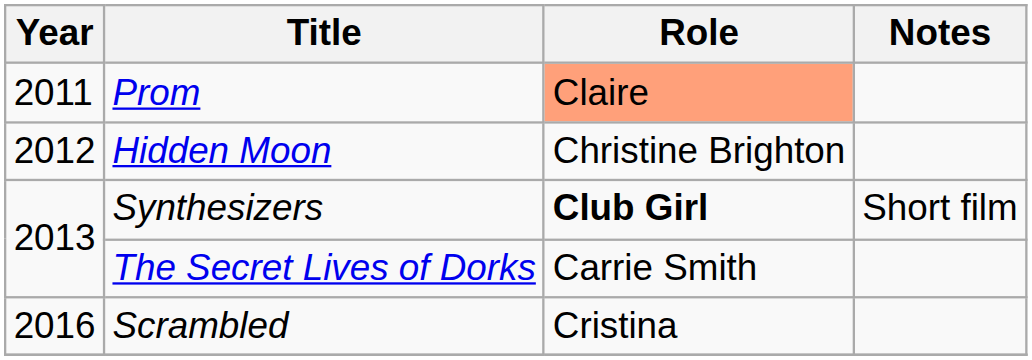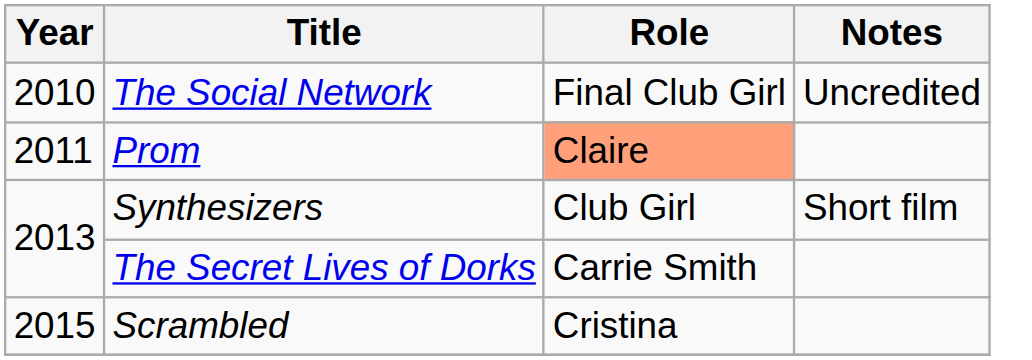 <table class="wikitable sortable">
 <tr>
 <th>Year</th>
 <th>Title</th>
 <th>Role</th>
 <th class="unsortable">Notes</th>
 </tr>
 <tr>
+<td>2010</td>
+<td><em><a href='#'>The Social Network</a></em></td>
+<td>Final Club Girl</td>
+<td>Uncredited</td>
+</tr>
+<tr>
 <td>2011</td>
 <td><em><a href='#'>Prom</a></em></td>
 <td style="background: lightsalmon;">Claire</td>
 <td></td>
 </tr>
 <tr>
-<td>2012</td>
-<td><em><a href='#'>Hidden Moon</a></em></td>
-<td>Christine Brighton</td>
-<td></td>
-</tr>
-<tr>
 <td rowspan="2">2013</td>
 <td><em>Synthesizers</em></td>
-<td><strong>Club Girl</strong></td>
+<td>Club Girl</td>
 <td>Short film</td>
 </tr>
 <tr>
 <td><em><a href='#'>The Secret Lives of Dorks</a></em></td>
 <td>Carrie Smith</td>
 <td></td>
 </tr>
 <tr>
-<td>2016</td>
+<td>2015</td>
 <td><em>Scrambled</em></td>
 <td>Cristina</td>
 <td></td>
 </tr>
 <tr>
 </tr>
 </table>
